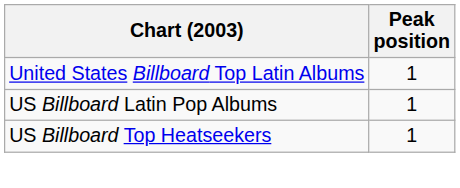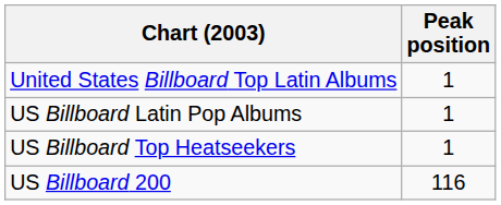 <table class="wikitable">
 <tr>
 <th align="left">Chart (2003)</th>
 <th align="left">Peak<br>position</th>
 </tr>
 <tr>
 <td align="left"><a href='#'>United States</a> <a href='#'><em>Billboard</em> Top Latin Albums</a></td>
 <td align="center">1</td>
 </tr>
 <tr>
 <td align="left">US <em>Billboard</em> Latin Pop Albums</td>
 <td align="center">1</td>
 </tr>
 <tr>
 <td align="left">US <em>Billboard</em> <a href='#'>Top Heatseekers</a></td>
 <td align="center">1</td>
 </tr>
+<tr>
+<td align="left">US <a href='#'><em>Billboard</em> 200</a></td>
+<td align="center">116</td>
+</tr>
 </table>
